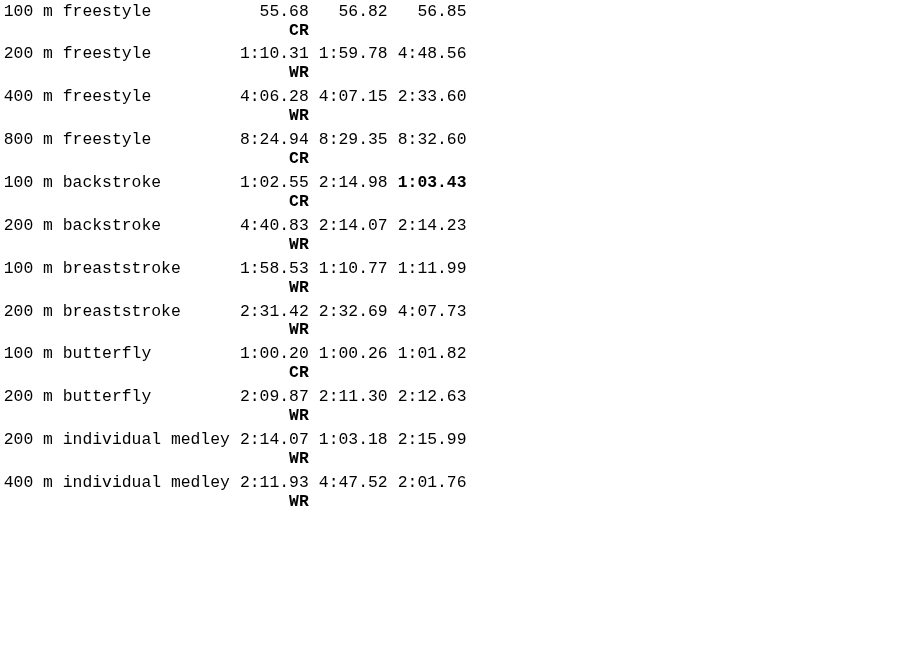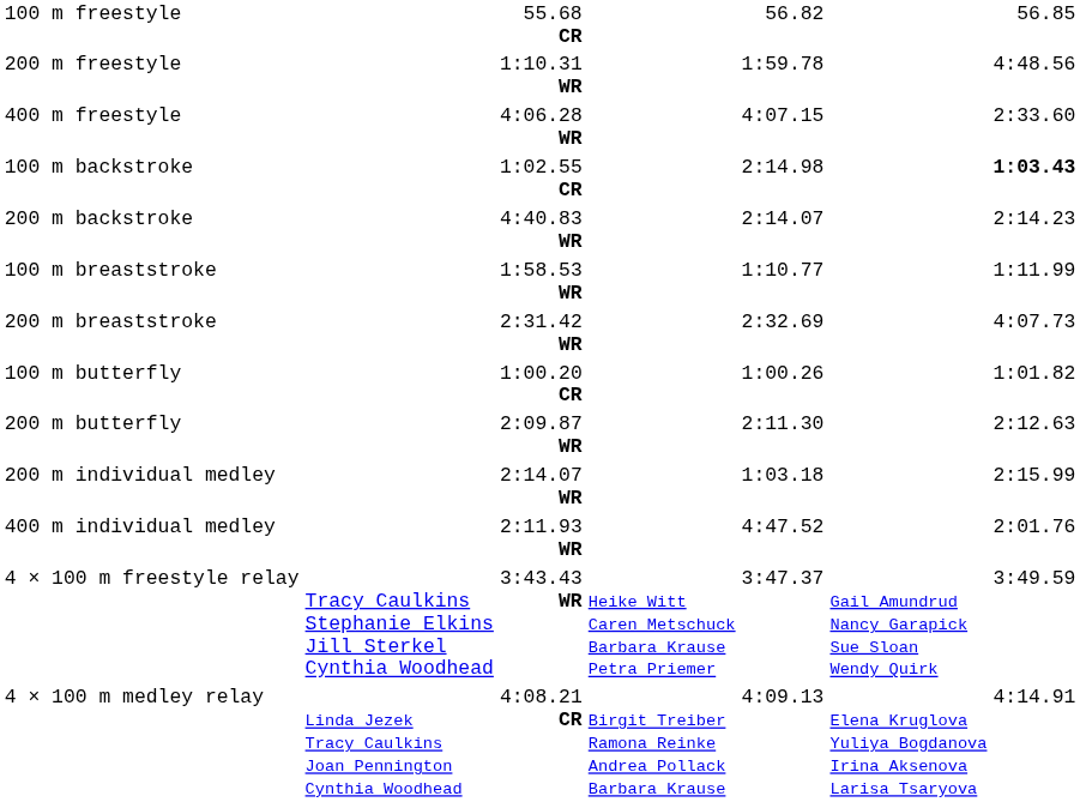 <table>
 <tr valign="top">
 <td>100 m freestyle<br><div></div></td>
 <td></td>
 <td align="right">55.68 <br><strong>CR</strong></td>
 <td></td>
 <td align="right">56.82</td>
 <td></td>
 <td align="right">56.85</td>
 </tr>
 <tr valign="top">
 <td>200 m freestyle<br><div></div></td>
 <td></td>
 <td align="right">1:10.31 <br><strong>WR</strong></td>
 <td></td>
 <td align="right">1:59.78</td>
 <td></td>
 <td align="right">4:48.56</td>
 </tr>
 <tr valign="top">
 <td>400 m freestyle<br><div></div></td>
 <td></td>
 <td align="right">4:06.28 <br><strong>WR</strong></td>
 <td></td>
 <td align="right">4:07.15</td>
 <td></td>
 <td align="right">2:33.60</td>
-</tr>
-<tr valign="top">
-<td>800 m freestyle<br><div></div></td>
-<td></td>
-<td align="right">8:24.94 <br><strong>CR</strong></td>
-<td></td>
-<td align="right">8:29.35</td>
-<td></td>
-<td align="right">8:32.60</td>
 </tr>
 <tr valign="top">
 <td>100 m backstroke<br><div></div></td>
 <td></td>
 <td align="right">1:02.55 <br><strong>CR</strong></td>
 <td></td>
 <td align="right">2:14.98</td>
 <td></td>
 <td align="right"><strong>1:03.43</strong></td>
 </tr>
 <tr valign="top">
 <td>200 m backstroke<br><div></div></td>
 <td></td>
 <td align="right">4:40.83 <br><strong>WR</strong></td>
 <td></td>
 <td align="right">2:14.07</td>
 <td></td>
 <td align="right">2:14.23</td>
 </tr>
 <tr valign="top">
 <td>100 m breaststroke<br><div></div></td>
 <td></td>
 <td align="right">1:58.53 <br><strong>WR</strong></td>
 <td></td>
 <td align="right">1:10.77</td>
 <td></td>
 <td align="right">1:11.99</td>
 </tr>
 <tr valign="top">
 <td>200 m breaststroke<br><div></div></td>
 <td></td>
 <td align="right">2:31.42 <br><strong>WR</strong></td>
 <td></td>
 <td align="right">2:32.69</td>
 <td></td>
 <td align="right">4:07.73</td>
 </tr>
 <tr valign="top">
 <td>100 m butterfly<br><div></div></td>
 <td></td>
 <td align="right">1:00.20 <br><strong>CR</strong></td>
 <td></td>
 <td align="right">1:00.26</td>
 <td></td>
 <td align="right">1:01.82</td>
 </tr>
 <tr valign="top">
 <td>200 m butterfly<br><div></div></td>
 <td></td>
 <td align="right">2:09.87 <br><strong>WR</strong></td>
 <td></td>
 <td align="right">2:11.30</td>
 <td></td>
 <td align="right">2:12.63</td>
 </tr>
 <tr valign="top">
 <td>200 m individual medley<br><div></div></td>
 <td></td>
 <td align="right">2:14.07 <br><strong>WR</strong></td>
 <td></td>
 <td align="right">1:03.18</td>
 <td></td>
 <td align="right">2:15.99</td>
 </tr>
 <tr valign="top">
 <td>400 m individual medley<br><div></div></td>
 <td></td>
 <td align="right">2:11.93 <br><strong>WR</strong></td>
 <td></td>
 <td align="right">4:47.52</td>
 <td></td>
 <td align="right">2:01.76</td>
 </tr>
+<tr valign="top">
+<td>4 × 100 m freestyle relay<br><div></div></td>
+<td><br><a href='#'>Tracy Caulkins</a><br><a href='#'>Stephanie Elkins</a><br><a href='#'>Jill Sterkel</a><br><a href='#'>Cynthia Woodhead</a></td>
+<td align="right">3:43.43 <br><strong>WR</strong></td>
+<td><br><small><a href='#'>Heike Witt</a><br><a href='#'>Caren Metschuck</a><br><a href='#'>Barbara Krause</a><br><a href='#'>Petra Priemer</a></small></td>
+<td align="right">3:47.37</td>
+<td><br><small><a href='#'>Gail Amundrud</a><br><a href='#'>Nancy Garapick</a><br><a href='#'>Sue Sloan</a><br><a href='#'>Wendy Quirk</a></small></td>
+<td align="right">3:49.59</td>
+</tr>
+<tr valign="top">
+<td>4 × 100 m medley relay<br><div></div></td>
+<td><br><small><a href='#'>Linda Jezek</a><br><a href='#'>Tracy Caulkins</a><br><a href='#'>Joan Pennington</a><br><a href='#'>Cynthia Woodhead</a></small></td>
+<td align="right">4:08.21 <br><strong>CR</strong></td>
+<td><br><small><a href='#'>Birgit Treiber</a><br><a href='#'>Ramona Reinke</a><br><a href='#'>Andrea Pollack</a><br><a href='#'>Barbara Krause</a></small></td>
+<td align="right">4:09.13</td>
+<td><br><small><a href='#'>Elena Kruglova</a><br><a href='#'>Yuliya Bogdanova</a><br><a href='#'>Irina Aksenova</a><br><a href='#'>Larisa Tsaryova</a></small></td>
+<td align="right">4:14.91</td>
+</tr>
 </table>
